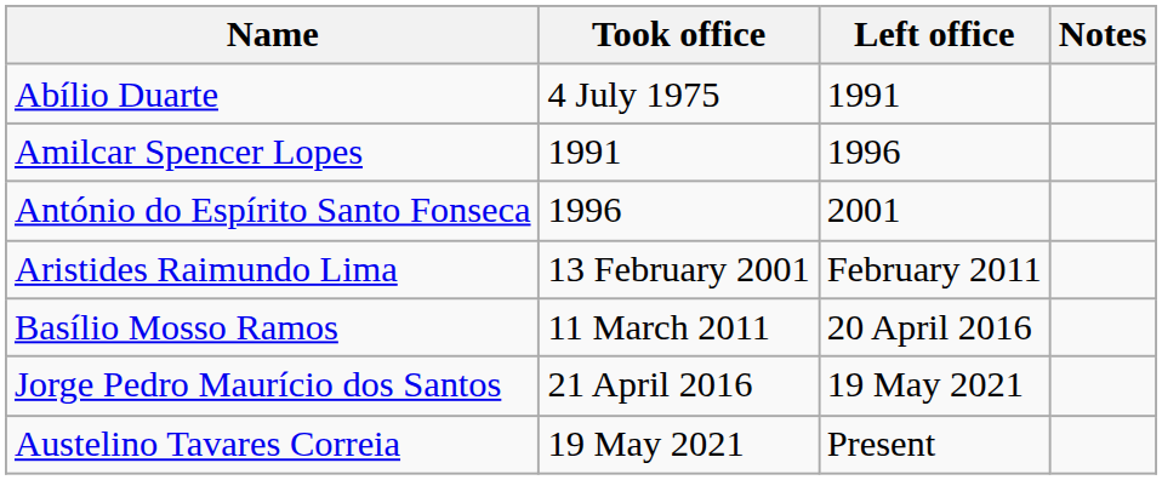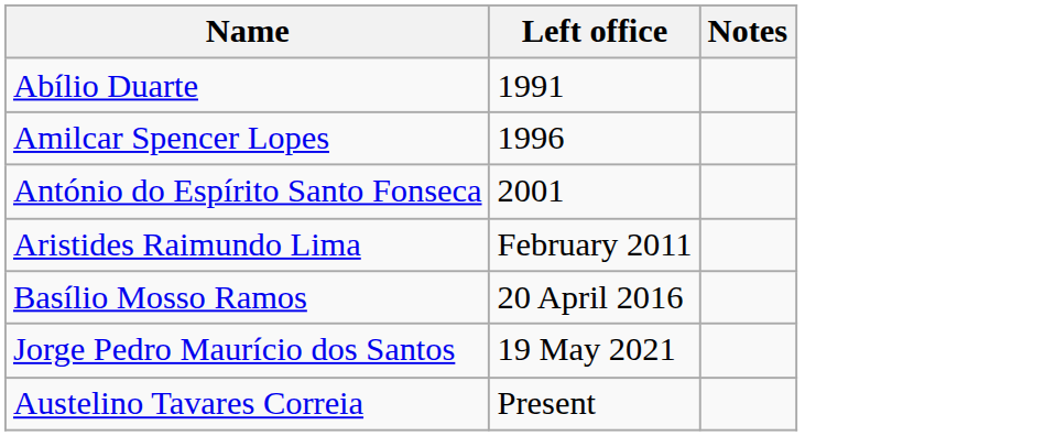 <table class="wikitable">
 <tr>
 <th>Name</th>
-<th>Took office</th>
 <th>Left office</th>
 <th>Notes</th>
 </tr>
 <tr>
 <td><a href='#'>Abílio Duarte</a></td>
-<td>4 July 1975</td>
 <td>1991</td>
 <td></td>
 </tr>
 <tr>
 <td><a href='#'>Amilcar Spencer Lopes</a></td>
-<td>1991</td>
 <td>1996</td>
 <td></td>
 </tr>
 <tr>
 <td><a href='#'>António do Espírito Santo Fonseca</a></td>
-<td>1996</td>
 <td>2001</td>
 <td></td>
 </tr>
 <tr>
 <td><a href='#'>Aristides Raimundo Lima</a></td>
-<td>13 February 2001</td>
 <td>February 2011</td>
 <td></td>
 </tr>
 <tr>
 <td><a href='#'>Basílio Mosso Ramos</a></td>
-<td>11 March 2011</td>
 <td>20 April 2016</td>
 <td></td>
 </tr>
 <tr>
 <td><a href='#'>Jorge Pedro Maurício dos Santos</a></td>
-<td>21 April 2016</td>
 <td>19 May 2021</td>
 <td></td>
 </tr>
 <tr>
 <td><a href='#'>Austelino Tavares Correia</a></td>
-<td>19 May 2021</td>
 <td>Present</td>
 <td></td>
 </tr>
 </table>
